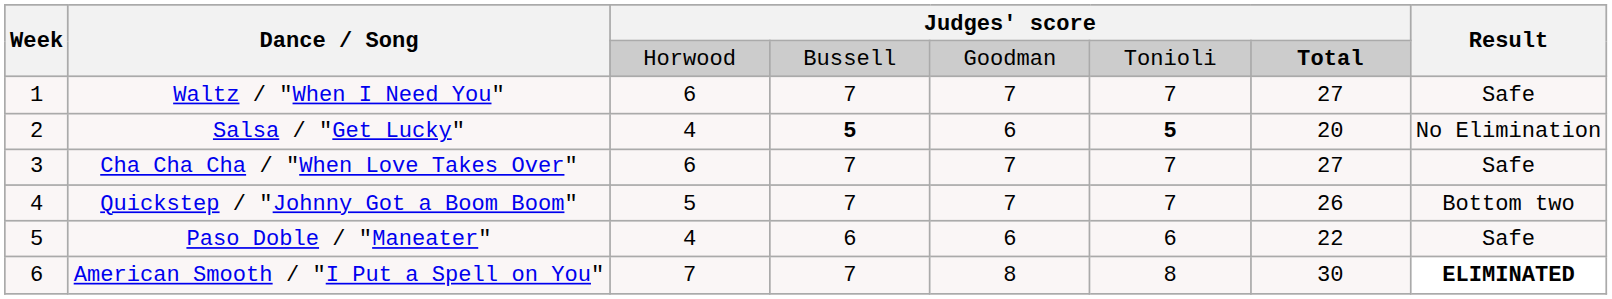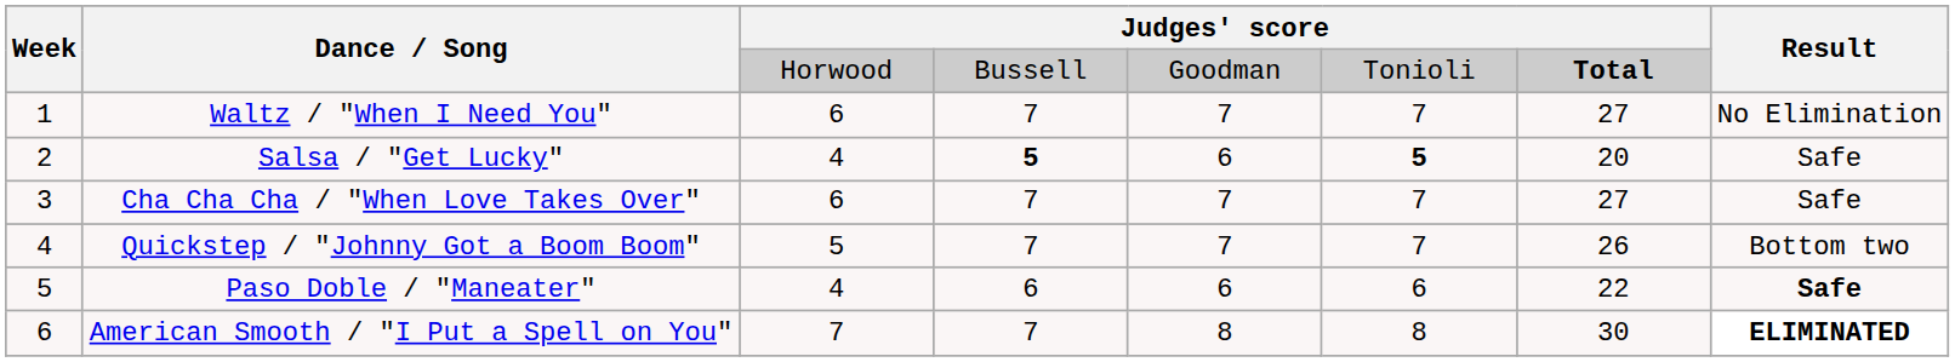 <table class="wikitable collapsible collapsed">
 <tr style="text-align:Center; background:#ccc;">
 <th rowspan="2">Week</th>
 <th rowspan="2">Dance / Song</th>
 <th colspan="5">Judges' score</th>
 <th rowspan="2">Result</th>
 </tr>
 <tr style="text-align:center; background:#ccc;">
 <td style="width:10%; ">Horwood</td>
 <td style="width:10%; ">Bussell</td>
 <td style="width:10%; ">Goodman</td>
 <td style="width:10%; ">Tonioli</td>
 <td style="width:10%; "><strong>Total</strong></td>
 </tr>
 <tr style="text-align: center; background:#faf6f6;">
 <td>1</td>
 <td><a href='#'>Waltz</a> / "<a href='#'>When I Need You</a>"</td>
 <td>6</td>
 <td>7</td>
 <td>7</td>
 <td>7</td>
 <td>27</td>
-<td>Safe</td>
+<td>No Elimination</td>
 </tr>
 <tr style="text-align: center; background:#faf6f6;">
 <td>2</td>
 <td><a href='#'>Salsa</a> / "<a href='#'>Get Lucky</a>"</td>
 <td>4</td>
 <td><strong>5</strong></td>
 <td>6</td>
 <td><strong>5</strong></td>
 <td>20</td>
-<td>No Elimination</td>
+<td>Safe</td>
 </tr>
 <tr style="text-align: center; background:#faf6f6;">
 <td>3</td>
 <td><a href='#'>Cha Cha Cha</a> / "<a href='#'>When Love Takes Over</a>"</td>
 <td>6</td>
 <td>7</td>
 <td>7</td>
 <td>7</td>
 <td>27</td>
 <td>Safe</td>
 </tr>
 <tr style="text-align: center; background:#faf6f6;">
 <td>4</td>
 <td><a href='#'>Quickstep</a> / "<a href='#'>Johnny Got a Boom Boom</a>"</td>
 <td>5</td>
 <td>7</td>
 <td>7</td>
 <td>7</td>
 <td>26</td>
 <td>Bottom two</td>
 </tr>
 <tr style="text-align: center; background:#faf6f6;">
 <td>5</td>
 <td><a href='#'>Paso Doble</a> / "<a href='#'>Maneater</a>"</td>
 <td>4</td>
 <td>6</td>
 <td>6</td>
 <td>6</td>
 <td>22</td>
-<td>Safe</td>
+<td><strong>Safe</strong></td>
 </tr>
 <tr style="text-align: center; background:#faf6f6;">
 <td>6</td>
 <td><a href='#'>American Smooth</a> / "<a href='#'>I Put a Spell on You</a>"</td>
 <td>7</td>
 <td>7</td>
 <td>8</td>
 <td>8</td>
 <td>30</td>
 <td style="background:white;"><strong>ELIMINATED</strong></td>
 </tr>
 </table>
